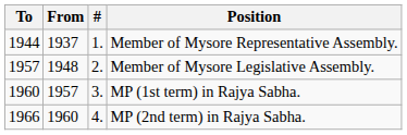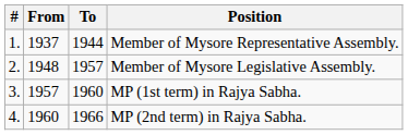 <table class="wikitable sortable">
 <tr>
+<th>#</th>
+<th>From</th>
 <th>To</th>
-<th>From</th>
-<th>#</th>
 <th>Position</th>
 </tr>
 <tr>
+<td>1.</td>
+<td>1937</td>
 <td>1944</td>
-<td>1937</td>
-<td>1.</td>
 <td>Member of Mysore Representative Assembly.</td>
 </tr>
 <tr>
+<td>2.</td>
+<td>1948</td>
 <td>1957</td>
-<td>1948</td>
-<td>2.</td>
 <td>Member of Mysore Legislative Assembly.</td>
 </tr>
 <tr>
+<td>3.</td>
+<td>1957</td>
 <td>1960</td>
-<td>1957</td>
-<td>3.</td>
 <td>MP (1st term) in Rajya Sabha.</td>
 </tr>
 <tr>
+<td>4.</td>
+<td>1960</td>
 <td>1966</td>
-<td>1960</td>
-<td>4.</td>
 <td>MP (2nd term) in Rajya Sabha.</td>
 </tr>
 </table>
